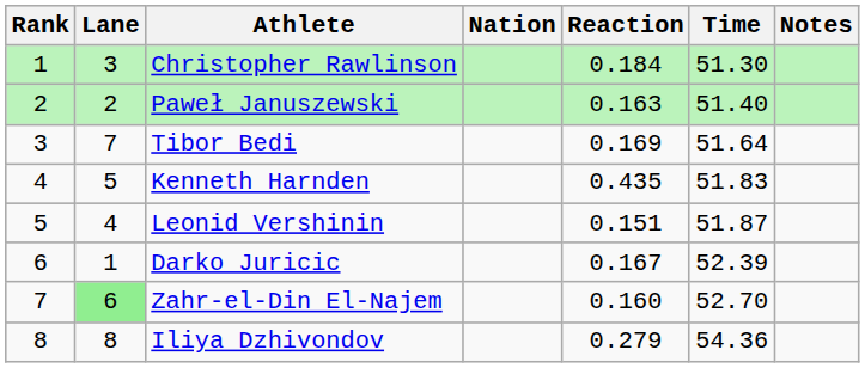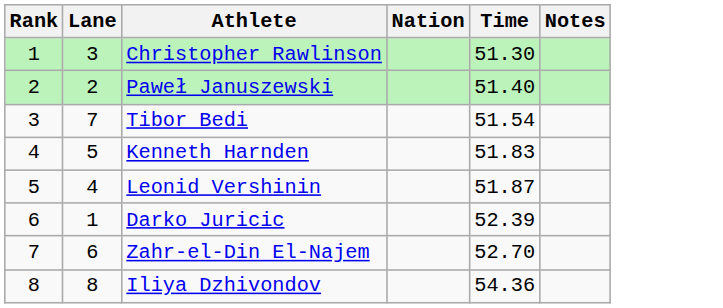 <table class="wikitable sortable" style="text-align:center">
 <tr>
 <th>Rank</th>
 <th>Lane</th>
 <th>Athlete</th>
 <th>Nation</th>
-<th>Reaction</th>
 <th>Time</th>
 <th>Notes</th>
 </tr>
 <tr bgcolor = "bbf3bb">
 <td>1</td>
 <td>3</td>
 <td align="left"><a href='#'>Christopher Rawlinson</a></td>
 <td align="left"></td>
-<td>0.184</td>
 <td>51.30</td>
 <td></td>
 </tr>
 <tr bgcolor = "bbf3bb">
 <td>2</td>
 <td>2</td>
 <td align="left"><a href='#'>Paweł Januszewski</a></td>
 <td align="left"></td>
-<td>0.163</td>
 <td>51.40</td>
 <td></td>
 </tr>
 <tr>
 <td>3</td>
 <td>7</td>
 <td align="left"><a href='#'>Tibor Bedi</a></td>
 <td align="left"></td>
-<td>0.169</td>
-<td>51.64</td>
+<td>51.54</td>
 <td></td>
 </tr>
 <tr>
 <td>4</td>
 <td>5</td>
 <td align="left"><a href='#'>Kenneth Harnden</a></td>
 <td align="left"></td>
-<td>0.435</td>
 <td>51.83</td>
 <td></td>
 </tr>
 <tr>
 <td>5</td>
 <td>4</td>
 <td align="left"><a href='#'>Leonid Vershinin</a></td>
 <td align="left"></td>
-<td>0.151</td>
 <td>51.87</td>
 <td></td>
 </tr>
 <tr>
 <td>6</td>
 <td>1</td>
 <td align="left"><a href='#'>Darko Juricic</a></td>
 <td align="left"></td>
-<td>0.167</td>
 <td>52.39</td>
 <td></td>
 </tr>
 <tr>
 <td>7</td>
-<td style="background: lightgreen;">6</td>
+<td>6</td>
 <td align="left"><a href='#'>Zahr-el-Din El-Najem</a></td>
 <td align="left"></td>
-<td>0.160</td>
 <td>52.70</td>
 <td></td>
 </tr>
 <tr>
 <td>8</td>
 <td>8</td>
 <td align="left"><a href='#'>Iliya Dzhivondov</a></td>
 <td align="left"></td>
-<td>0.279</td>
 <td>54.36</td>
 <td></td>
 </tr>
 </table>
